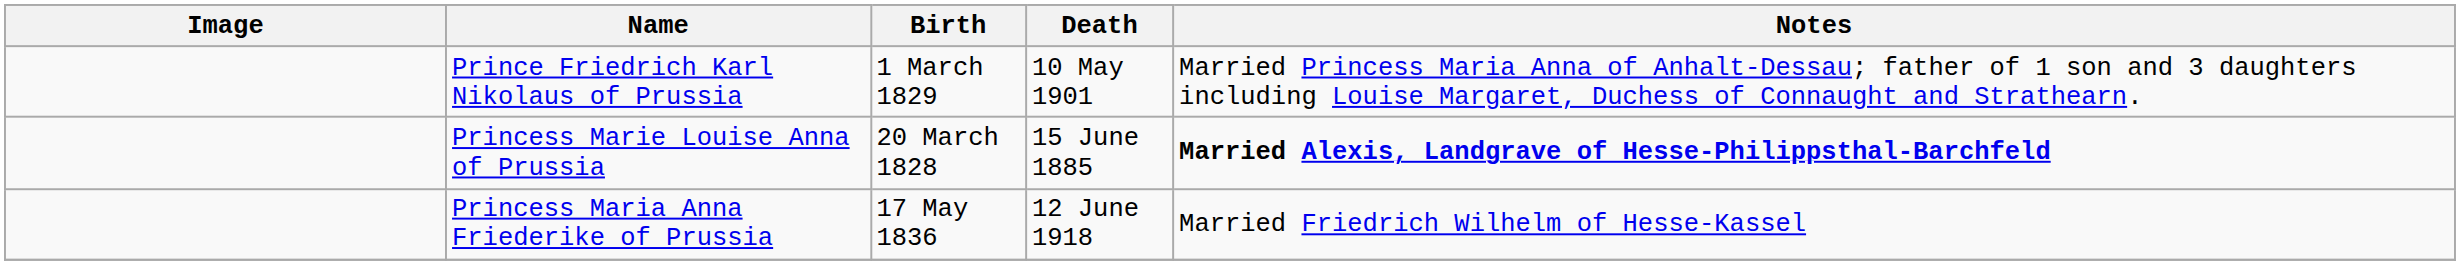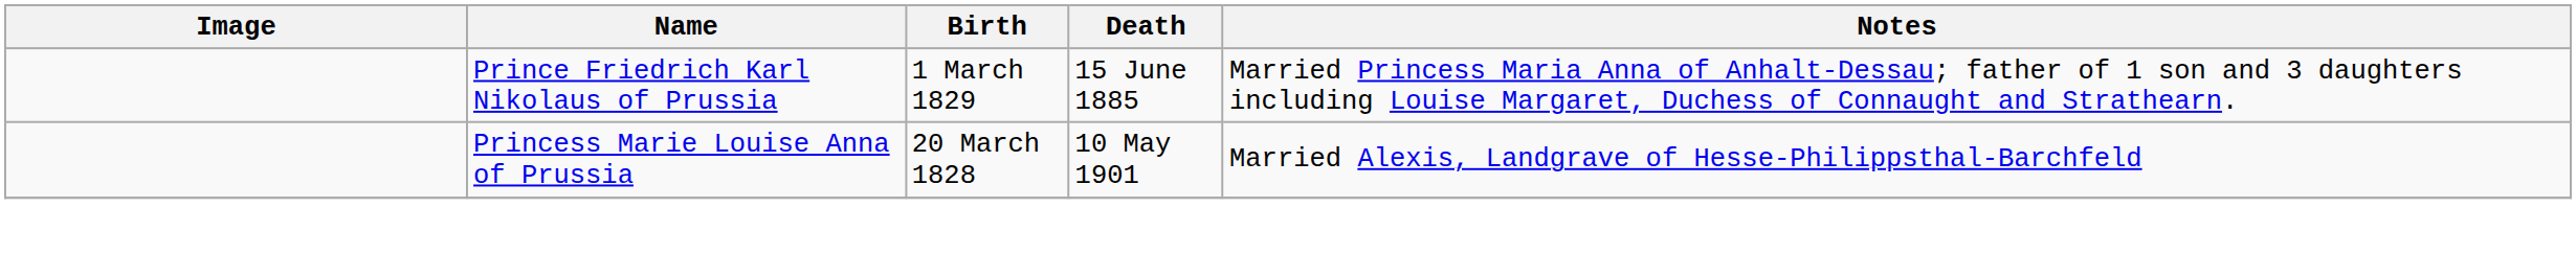 <table class="wikitable sortable">
 <tr>
 <th width="18%">Image</th>
 <th>Name</th>
 <th>Birth</th>
 <th>Death</th>
 <th>Notes</th>
 </tr>
 <tr>
 <td align=center></td>
 <td><a href='#'>Prince Friedrich Karl Nikolaus of Prussia</a></td>
 <td>1 March 1829</td>
-<td>10 May 1901</td>
+<td>15 June 1885</td>
 <td>Married <a href='#'>Princess Maria Anna of Anhalt-Dessau</a>; father of 1 son and 3 daughters including <a href='#'>Louise Margaret, Duchess of Connaught and Strathearn</a>.</td>
 </tr>
 <tr>
 <td align=center></td>
 <td><a href='#'>Princess Marie Louise Anna of Prussia</a></td>
 <td>20 March 1828</td>
-<td>15 June 1885</td>
-<td><strong>Married <a href='#'>Alexis, Landgrave of Hesse-Philippsthal-Barchfeld</a></strong></td>
-</tr>
-<tr>
-<td align=center></td>
-<td><a href='#'>Princess Maria Anna Friederike of Prussia</a></td>
-<td>17 May 1836</td>
-<td>12 June 1918</td>
-<td>Married <a href='#'>Friedrich Wilhelm of Hesse-Kassel</a></td>
+<td>10 May 1901</td>
+<td>Married <a href='#'>Alexis, Landgrave of Hesse-Philippsthal-Barchfeld</a></td>
 </tr>
 <tr>
 </tr>
 </table>
